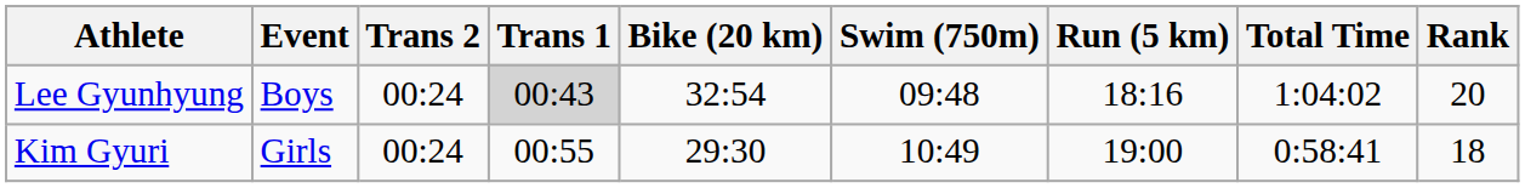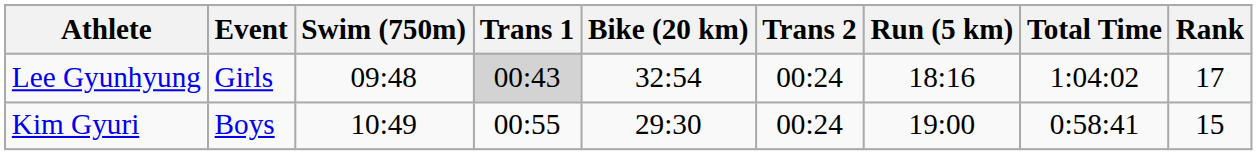 <table class="wikitable" style="font-size:90%;">
 <tr>
 <th>Athlete</th>
 <th>Event</th>
-<th>Trans 2</th>
+<th>Swim (750m)</th>
 <th>Trans 1</th>
 <th>Bike (20 km)</th>
-<th>Swim (750m)</th>
+<th>Trans 2</th>
 <th>Run (5 km)</th>
 <th>Total Time</th>
 <th>Rank</th>
 </tr>
 <tr align=center>
 <td align=left><a href='#'>Lee Gyunhyung</a></td>
-<td align=left><a href='#'>Boys</a></td>
-<td>00:24</td>
+<td align=left><a href='#'>Girls</a></td>
+<td>09:48</td>
 <td style="background: lightgrey;">00:43</td>
 <td>32:54</td>
-<td>09:48</td>
+<td>00:24</td>
 <td>18:16</td>
 <td>1:04:02</td>
-<td>20</td>
+<td>17</td>
 </tr>
 <tr align=center>
 <td align=left><a href='#'>Kim Gyuri</a></td>
-<td align=left><a href='#'>Girls</a></td>
-<td>00:24</td>
+<td align=left><a href='#'>Boys</a></td>
+<td>10:49</td>
 <td>00:55</td>
 <td>29:30</td>
-<td>10:49</td>
+<td>00:24</td>
 <td>19:00</td>
 <td>0:58:41</td>
-<td>18</td>
+<td>15</td>
 </tr>
 </table>
